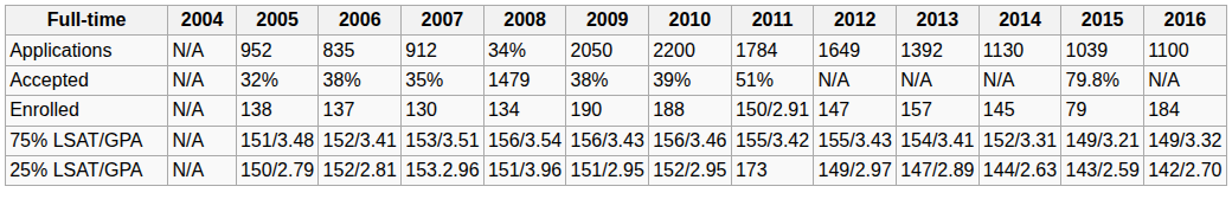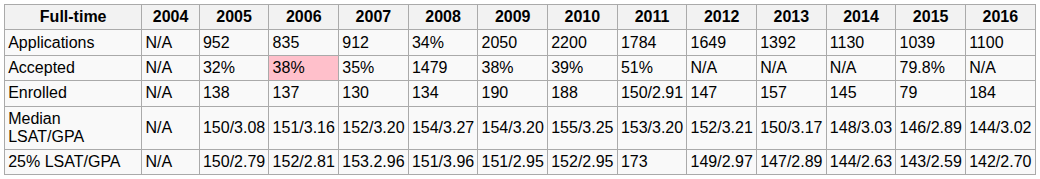 <table class="wikitable" border="1">
 <tr>
 <th width = "130">Full-time</th>
 <th width = "50">2004</th>
 <th width = "50">2005</th>
 <th width = "50">2006</th>
 <th width = "50">2007</th>
 <th width = "50">2008</th>
 <th width = "50">2009</th>
 <th width = "50">2010</th>
 <th width = "50">2011</th>
 <th width = "50">2012</th>
 <th width = "50">2013</th>
 <th width = "50">2014</th>
 <th width = "50">2015</th>
 <th width = "50">2016</th>
 </tr>
 <tr>
 <td>Applications</td>
 <td>N/A</td>
 <td>952</td>
 <td>835</td>
 <td>912</td>
 <td>34%</td>
 <td>2050</td>
 <td>2200</td>
 <td>1784</td>
 <td>1649</td>
 <td>1392</td>
 <td>1130</td>
 <td>1039</td>
 <td>1100</td>
 </tr>
 <tr>
 <td>Accepted</td>
 <td>N/A</td>
 <td>32%</td>
-<td>38%</td>
+<td style="background: pink;">38%</td>
 <td>35%</td>
 <td>1479</td>
 <td>38%</td>
 <td>39%</td>
 <td>51%</td>
 <td>N/A</td>
 <td>N/A</td>
 <td>N/A</td>
 <td>79.8%</td>
 <td>N/A</td>
 </tr>
 <tr>
 <td>Enrolled</td>
 <td>N/A</td>
 <td>138</td>
 <td>137</td>
 <td>130</td>
 <td>134</td>
 <td>190</td>
 <td>188</td>
 <td>150/2.91</td>
 <td>147</td>
 <td>157</td>
 <td>145</td>
 <td>79</td>
 <td>184</td>
 </tr>
 <tr>
-<td>75% LSAT/GPA</td>
+<td>Median LSAT/GPA</td>
 <td>N/A</td>
-<td>151/3.48</td>
-<td>152/3.41</td>
-<td>153/3.51</td>
-<td>156/3.54</td>
-<td>156/3.43</td>
-<td>156/3.46</td>
-<td>155/3.42</td>
-<td>155/3.43</td>
-<td>154/3.41</td>
-<td>152/3.31</td>
-<td>149/3.21</td>
-<td>149/3.32</td>
+<td>150/3.08</td>
+<td>151/3.16</td>
+<td>152/3.20</td>
+<td>154/3.27</td>
+<td>154/3.20</td>
+<td>155/3.25</td>
+<td>153/3.20</td>
+<td>152/3.21</td>
+<td>150/3.17</td>
+<td>148/3.03</td>
+<td>146/2.89</td>
+<td>144/3.02</td>
 </tr>
 <tr>
 <td>25% LSAT/GPA</td>
 <td>N/A</td>
 <td>150/2.79</td>
 <td>152/2.81</td>
 <td>153.2.96</td>
 <td>151/3.96</td>
 <td>151/2.95</td>
 <td>152/2.95</td>
 <td>173</td>
 <td>149/2.97</td>
 <td>147/2.89</td>
 <td>144/2.63</td>
 <td>143/2.59</td>
 <td>142/2.70</td>
 </tr>
 <tr>
 </tr>
 </table>
